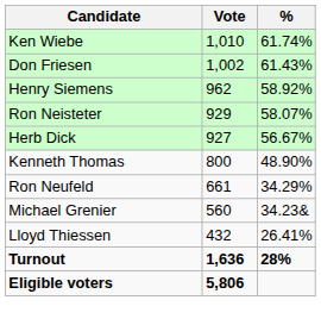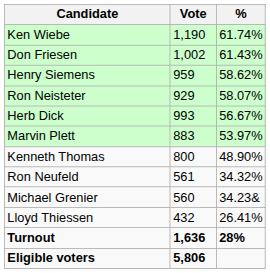 <table class="wikitable">
 <tr>
 <th bgcolor="#DDDDFF" width="200px">Candidate</th>
 <th bgcolor="#DDDDFF" width="50px">Vote</th>
 <th bgcolor="#DDDDFF" width="50px">%</th>
 </tr>
 <tr style="text-align:left; background:#cfc;">
 <td>Ken Wiebe</td>
-<td>1,010</td>
+<td>1,190</td>
 <td>61.74%</td>
 </tr>
 <tr style="text-align:left; background:#cfc;">
 <td>Don Friesen</td>
 <td>1,002</td>
 <td>61.43%</td>
 </tr>
 <tr style="text-align:left; background:#cfc;">
 <td>Henry Siemens</td>
-<td>962</td>
-<td>58.92%</td>
+<td>959</td>
+<td>58.62%</td>
 </tr>
 <tr style="text-align:left; background:#cfc;">
 <td>Ron Neisteter</td>
 <td>929</td>
 <td>58.07%</td>
 </tr>
 <tr style="text-align:left; background:#cfc;">
 <td>Herb Dick</td>
-<td>927</td>
+<td>993</td>
 <td>56.67%</td>
+</tr>
+<tr style="text-align:left; background:#cfc;">
+<td>Marvin Plett</td>
+<td>883</td>
+<td>53.97%</td>
 </tr>
 <tr>
 <td>Kenneth Thomas</td>
 <td>800</td>
 <td>48.90%</td>
 </tr>
 <tr>
 <td>Ron Neufeld</td>
-<td>661</td>
-<td>34.29%</td>
+<td>561</td>
+<td>34.32%</td>
 </tr>
 <tr>
 <td>Michael Grenier</td>
 <td>560</td>
 <td>34.23&</td>
 </tr>
 <tr>
 <td>Lloyd Thiessen</td>
 <td>432</td>
 <td>26.41%</td>
 </tr>
 <tr>
 <td><strong>Turnout</strong></td>
 <td><strong>1,636</strong></td>
 <td><strong>28%</strong></td>
 </tr>
 <tr>
 <td><strong>Eligible voters</strong></td>
 <td><strong>5,806</strong></td>
 <td></td>
 </tr>
 </table>
